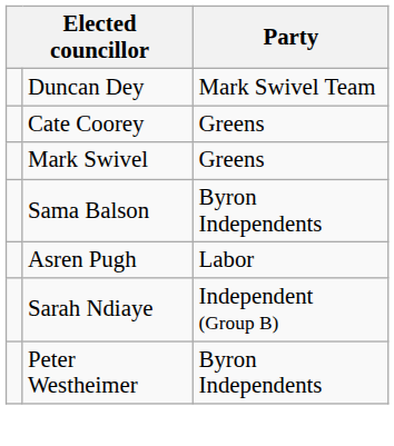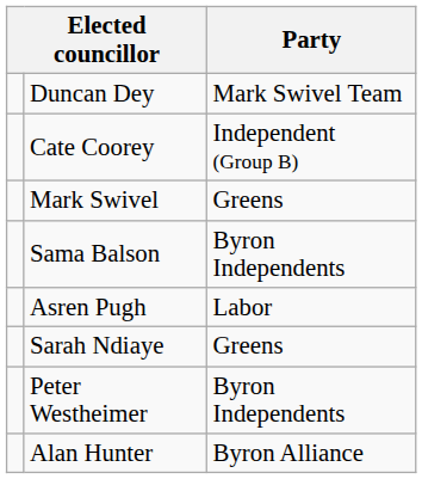 <table class="wikitable" style="float:right;clear:right;width:30%">
 <tr>
 <th colspan="2">Elected councillor</th>
 <th>Party</th>
 </tr>
 <tr>
 <td> </td>
 <td>Duncan Dey</td>
 <td>Mark Swivel Team</td>
 </tr>
 <tr>
 <td> </td>
 <td>Cate Coorey</td>
-<td>Greens</td>
+<td>Independent <br> <small> (Group B) </small></td>
 </tr>
 <tr>
 <td> </td>
 <td>Mark Swivel</td>
 <td>Greens</td>
 </tr>
 <tr>
 <td> </td>
 <td>Sama Balson</td>
 <td>Byron Independents</td>
 </tr>
 <tr>
 <td> </td>
 <td>Asren Pugh</td>
 <td>Labor</td>
 </tr>
 <tr>
 <td> </td>
 <td>Sarah Ndiaye</td>
-<td>Independent <br> <small> (Group B) </small></td>
+<td>Greens</td>
 </tr>
 <tr>
 <td> </td>
 <td>Peter Westheimer</td>
 <td>Byron Independents</td>
 </tr>
+<tr>
+<td> </td>
+<td>Alan Hunter</td>
+<td>Byron Alliance</td>
+</tr>
 </table>
